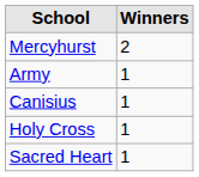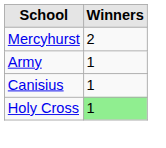 <table class="wikitable">
 <tr>
 <th style="background:#e5e5e5;">School</th>
 <th style="background:#e5e5e5;">Winners</th>
 </tr>
 <tr>
 <td><a href='#'>Mercyhurst</a></td>
 <td>2</td>
 </tr>
 <tr>
 <td><a href='#'>Army</a></td>
 <td>1</td>
 </tr>
 <tr>
 <td><a href='#'>Canisius</a></td>
 <td>1</td>
 </tr>
 <tr>
 <td><a href='#'>Holy Cross</a></td>
-<td>1</td>
-</tr>
-<tr>
-<td><a href='#'>Sacred Heart</a></td>
-<td>1</td>
+<td style="background: lightgreen;">1</td>
 </tr>
 </table>
